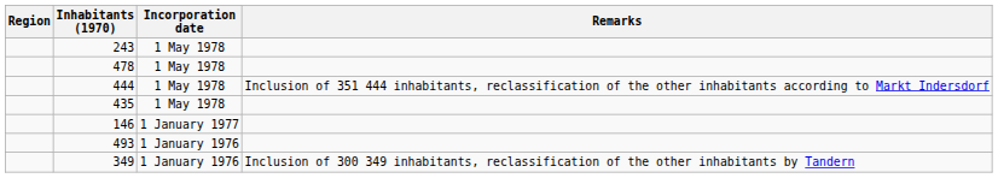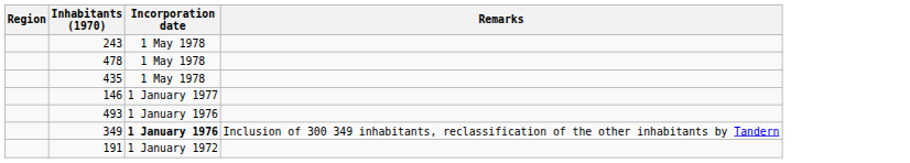 <table class="wikitable">
 <tr class="hintergrundfarbe5">
 <th>Region</th>
 <th>Inhabitants<br>(1970)</th>
 <th>Incorporation <br>date</th>
 <th>Remarks</th>
 </tr>
 <tr>
 <td></td>
 <td align="right">243</td>
 <td align="center">1 May 1978</td>
 <td></td>
 </tr>
 <tr>
 <td></td>
 <td align="right">478</td>
 <td align="center">1 May 1978</td>
 <td></td>
-</tr>
-<tr>
-<td></td>
-<td align="right">444</td>
-<td align="center">1 May 1978</td>
-<td>Inclusion of 351 444 inhabitants, reclassification of the other inhabitants according to <a href='#'>Markt Indersdorf</a></td>
 </tr>
 <tr>
 <td></td>
 <td align="right">435</td>
 <td align="center">1 May 1978</td>
 <td></td>
 </tr>
 <tr>
 <td></td>
 <td align="right">146</td>
 <td align="center">1 January 1977</td>
 <td></td>
 </tr>
 <tr>
 <td></td>
 <td align="right">493</td>
 <td align="center">1 January 1976</td>
 <td></td>
 </tr>
 <tr>
 <td></td>
 <td align="right">349</td>
-<td align="center">1 January 1976</td>
+<td align="center"><strong>1 January 1976</strong></td>
 <td>Inclusion of 300 349 inhabitants, reclassification of the other inhabitants by <a href='#'>Tandern</a></td>
 </tr>
+<tr>
+<td></td>
+<td align="right">191</td>
+<td align="center">1 January 1972</td>
+<td></td>
+</tr>
 </table>
